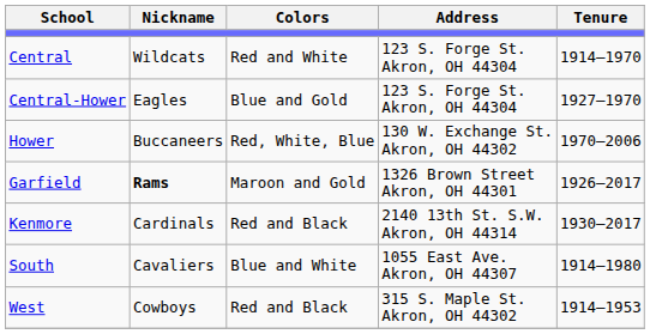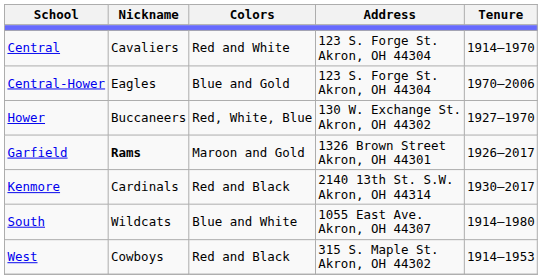 <table class="wikitable sortable">
 <tr>
 <th>School</th>
 <th>Nickname</th>
 <th>Colors</th>
 <th>Address</th>
 <th>Tenure</th>
 </tr>
 <tr>
 <th colspan="7" style="background:#676AFE;"></th>
 </tr>
 <tr>
 <td><a href='#'>Central</a></td>
-<td>Wildcats</td>
+<td>Cavaliers</td>
 <td>Red and White<br>  </td>
 <td>123 S. Forge St.<br>Akron, OH 44304</td>
 <td>1914–1970</td>
 </tr>
 <tr>
 <td><a href='#'>Central-Hower</a></td>
 <td>Eagles</td>
 <td>Blue and Gold<br> </td>
 <td>123 S. Forge St.<br>Akron, OH 44304</td>
-<td>1927–1970</td>
+<td>1970–2006</td>
 </tr>
 <tr>
 <td><a href='#'>Hower</a></td>
 <td>Buccaneers</td>
 <td>Red, White, Blue<br>  </td>
 <td>130 W. Exchange St.<br>Akron, OH 44302</td>
-<td>1970–2006</td>
+<td>1927–1970</td>
 </tr>
 <tr>
 <td><a href='#'>Garfield</a></td>
 <td><strong>Rams</strong></td>
 <td>Maroon and Gold<br> </td>
 <td>1326 Brown Street<br>Akron, OH 44301</td>
 <td>1926–2017</td>
 </tr>
 <tr>
 <td><a href='#'>Kenmore</a></td>
 <td>Cardinals</td>
 <td>Red and Black<br> </td>
 <td>2140 13th St. S.W.<br>Akron, OH 44314</td>
 <td>1930–2017</td>
 </tr>
 <tr>
 <td><a href='#'>South</a></td>
-<td>Cavaliers</td>
+<td>Wildcats</td>
 <td>Blue and White<br> </td>
 <td>1055 East Ave.<br>Akron, OH 44307</td>
 <td>1914–1980</td>
 </tr>
 <tr>
 <td><a href='#'>West</a></td>
 <td>Cowboys</td>
 <td>Red and Black<br> </td>
 <td>315 S. Maple St.<br>Akron, OH 44302</td>
 <td>1914–1953</td>
 </tr>
 <tr>
 </tr>
 </table>
